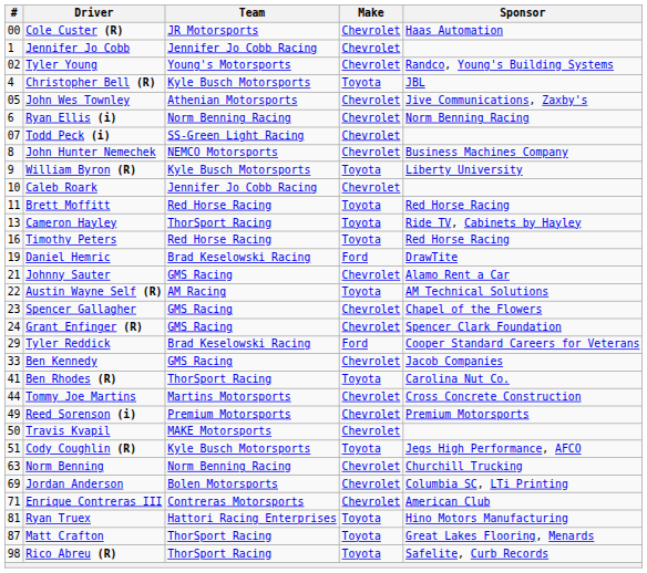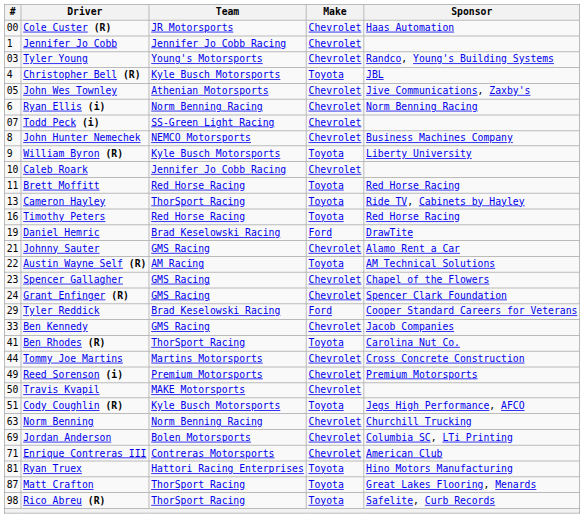 <table class="wikitable" style="font-size:95%">
 <tr>
 <th>#</th>
 <th>Driver</th>
 <th>Team</th>
 <th>Make</th>
 <th>Sponsor</th>
 </tr>
 <tr>
 <td>00</td>
 <td><a href='#'>Cole Custer</a> <strong>(R)</strong></td>
 <td><a href='#'>JR Motorsports</a></td>
 <td><a href='#'>Chevrolet</a></td>
 <td><a href='#'>Haas Automation</a></td>
 </tr>
 <tr>
 <td>1</td>
 <td><a href='#'>Jennifer Jo Cobb</a></td>
 <td><a href='#'>Jennifer Jo Cobb Racing</a></td>
 <td><a href='#'>Chevrolet</a></td>
 <td></td>
 </tr>
 <tr>
-<td>02</td>
+<td>03</td>
 <td><a href='#'>Tyler Young</a></td>
 <td><a href='#'>Young's Motorsports</a></td>
 <td><a href='#'>Chevrolet</a></td>
 <td><a href='#'>Randco</a>, <a href='#'>Young's Building Systems</a></td>
 </tr>
 <tr>
 <td>4</td>
 <td><a href='#'>Christopher Bell</a> <strong>(R)</strong></td>
 <td><a href='#'>Kyle Busch Motorsports</a></td>
 <td><a href='#'>Toyota</a></td>
 <td><a href='#'>JBL</a></td>
 </tr>
 <tr>
 <td>05</td>
 <td><a href='#'>John Wes Townley</a></td>
 <td><a href='#'>Athenian Motorsports</a></td>
 <td><a href='#'>Chevrolet</a></td>
 <td><a href='#'>Jive Communications</a>, <a href='#'>Zaxby's</a></td>
 </tr>
 <tr>
 <td>6</td>
 <td><a href='#'>Ryan Ellis</a> <strong>(i)</strong></td>
 <td><a href='#'>Norm Benning Racing</a></td>
 <td><a href='#'>Chevrolet</a></td>
 <td><a href='#'>Norm Benning Racing</a></td>
 </tr>
 <tr>
 <td>07</td>
 <td><a href='#'>Todd Peck</a> <strong>(i)</strong></td>
 <td><a href='#'>SS-Green Light Racing</a></td>
 <td><a href='#'>Chevrolet</a></td>
 <td></td>
 </tr>
 <tr>
 <td>8</td>
 <td><a href='#'>John Hunter Nemechek</a></td>
 <td><a href='#'>NEMCO Motorsports</a></td>
 <td><a href='#'>Chevrolet</a></td>
 <td><a href='#'>Business Machines Company</a></td>
 </tr>
 <tr>
 <td>9</td>
 <td><a href='#'>William Byron</a> <strong>(R)</strong></td>
 <td><a href='#'>Kyle Busch Motorsports</a></td>
 <td><a href='#'>Toyota</a></td>
 <td><a href='#'>Liberty University</a></td>
 </tr>
 <tr>
 <td>10</td>
 <td><a href='#'>Caleb Roark</a></td>
 <td><a href='#'>Jennifer Jo Cobb Racing</a></td>
 <td><a href='#'>Chevrolet</a></td>
 <td></td>
 </tr>
 <tr>
 <td>11</td>
 <td><a href='#'>Brett Moffitt</a></td>
 <td><a href='#'>Red Horse Racing</a></td>
 <td><a href='#'>Toyota</a></td>
 <td><a href='#'>Red Horse Racing</a></td>
 </tr>
 <tr>
 <td>13</td>
 <td><a href='#'>Cameron Hayley</a></td>
 <td><a href='#'>ThorSport Racing</a></td>
 <td><a href='#'>Toyota</a></td>
 <td><a href='#'>Ride TV</a>, <a href='#'>Cabinets by Hayley</a></td>
 </tr>
 <tr>
 <td>16</td>
 <td><a href='#'>Timothy Peters</a></td>
 <td><a href='#'>Red Horse Racing</a></td>
 <td><a href='#'>Toyota</a></td>
 <td><a href='#'>Red Horse Racing</a></td>
 </tr>
 <tr>
 <td>19</td>
 <td><a href='#'>Daniel Hemric</a></td>
 <td><a href='#'>Brad Keselowski Racing</a></td>
 <td><a href='#'>Ford</a></td>
 <td><a href='#'>DrawTite</a></td>
 </tr>
 <tr>
 <td>21</td>
 <td><a href='#'>Johnny Sauter</a></td>
 <td><a href='#'>GMS Racing</a></td>
 <td><a href='#'>Chevrolet</a></td>
 <td><a href='#'>Alamo Rent a Car</a></td>
 </tr>
 <tr>
 <td>22</td>
 <td><a href='#'>Austin Wayne Self</a> <strong>(R)</strong></td>
 <td><a href='#'>AM Racing</a></td>
 <td><a href='#'>Toyota</a></td>
 <td><a href='#'>AM Technical Solutions</a></td>
 </tr>
 <tr>
 <td>23</td>
 <td><a href='#'>Spencer Gallagher</a></td>
 <td><a href='#'>GMS Racing</a></td>
 <td><a href='#'>Chevrolet</a></td>
 <td><a href='#'>Chapel of the Flowers</a></td>
 </tr>
 <tr>
 <td>24</td>
 <td><a href='#'>Grant Enfinger</a> <strong>(R)</strong></td>
 <td><a href='#'>GMS Racing</a></td>
 <td><a href='#'>Chevrolet</a></td>
 <td><a href='#'>Spencer Clark Foundation</a></td>
 </tr>
 <tr>
 <td>29</td>
 <td><a href='#'>Tyler Reddick</a></td>
 <td><a href='#'>Brad Keselowski Racing</a></td>
 <td><a href='#'>Ford</a></td>
 <td><a href='#'>Cooper Standard Careers for Veterans</a></td>
 </tr>
 <tr>
 <td>33</td>
 <td><a href='#'>Ben Kennedy</a></td>
 <td><a href='#'>GMS Racing</a></td>
 <td><a href='#'>Chevrolet</a></td>
 <td><a href='#'>Jacob Companies</a></td>
 </tr>
 <tr>
 <td>41</td>
 <td><a href='#'>Ben Rhodes</a> <strong>(R)</strong></td>
 <td><a href='#'>ThorSport Racing</a></td>
 <td><a href='#'>Toyota</a></td>
 <td><a href='#'>Carolina Nut Co.</a></td>
 </tr>
 <tr>
 <td>44</td>
 <td><a href='#'>Tommy Joe Martins</a></td>
 <td><a href='#'>Martins Motorsports</a></td>
 <td><a href='#'>Chevrolet</a></td>
 <td><a href='#'>Cross Concrete Construction</a></td>
 </tr>
 <tr>
 <td>49</td>
 <td><a href='#'>Reed Sorenson</a> <strong>(i)</strong></td>
 <td><a href='#'>Premium Motorsports</a></td>
 <td><a href='#'>Chevrolet</a></td>
 <td><a href='#'>Premium Motorsports</a></td>
 </tr>
 <tr>
 <td>50</td>
 <td><a href='#'>Travis Kvapil</a></td>
 <td><a href='#'>MAKE Motorsports</a></td>
 <td><a href='#'>Chevrolet</a></td>
 <td></td>
 </tr>
 <tr>
 <td>51</td>
 <td><a href='#'>Cody Coughlin</a> <strong>(R)</strong></td>
 <td><a href='#'>Kyle Busch Motorsports</a></td>
 <td><a href='#'>Toyota</a></td>
 <td><a href='#'>Jegs High Performance</a>, <a href='#'>AFCO</a></td>
 </tr>
 <tr>
 <td>63</td>
 <td><a href='#'>Norm Benning</a></td>
 <td><a href='#'>Norm Benning Racing</a></td>
 <td><a href='#'>Chevrolet</a></td>
 <td><a href='#'>Churchill Trucking</a></td>
 </tr>
 <tr>
 <td>69</td>
 <td><a href='#'>Jordan Anderson</a></td>
 <td><a href='#'>Bolen Motorsports</a></td>
 <td><a href='#'>Chevrolet</a></td>
 <td><a href='#'>Columbia SC</a>, <a href='#'>LTi Printing</a></td>
 </tr>
 <tr>
 <td>71</td>
 <td><a href='#'>Enrique Contreras III</a></td>
 <td><a href='#'>Contreras Motorsports</a></td>
 <td><a href='#'>Chevrolet</a></td>
 <td><a href='#'>American Club</a></td>
 </tr>
 <tr>
 <td>81</td>
 <td><a href='#'>Ryan Truex</a></td>
 <td><a href='#'>Hattori Racing Enterprises</a></td>
 <td><a href='#'>Toyota</a></td>
 <td><a href='#'>Hino Motors Manufacturing</a></td>
 </tr>
 <tr>
 <td>87</td>
 <td><a href='#'>Matt Crafton</a></td>
 <td><a href='#'>ThorSport Racing</a></td>
 <td><a href='#'>Toyota</a></td>
 <td><a href='#'>Great Lakes Flooring</a>, <a href='#'>Menards</a></td>
 </tr>
 <tr>
 <td>98</td>
 <td><a href='#'>Rico Abreu</a> <strong>(R)</strong></td>
 <td><a href='#'>ThorSport Racing</a></td>
 <td><a href='#'>Toyota</a></td>
 <td><a href='#'>Safelite</a>, <a href='#'>Curb Records</a></td>
 </tr>
 <tr>
 <th colspan="5"></th>
 </tr>
 </table>
